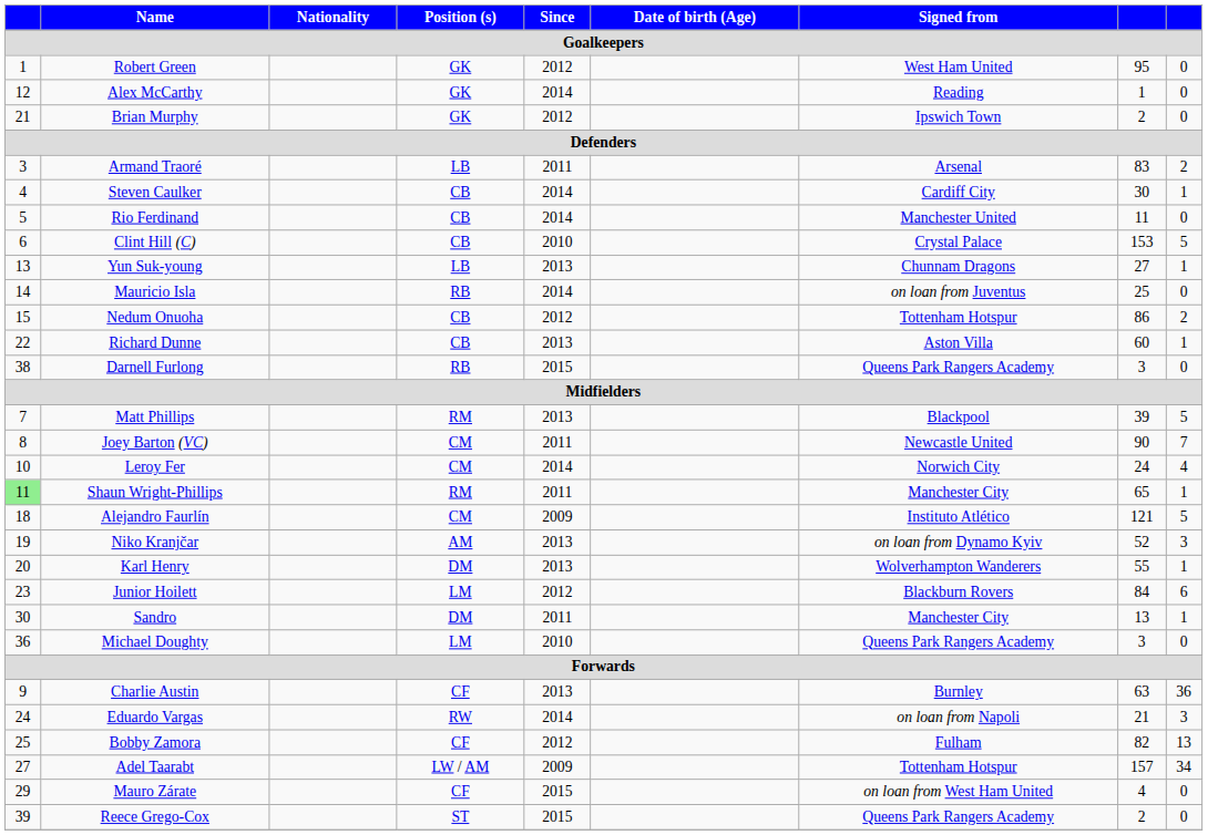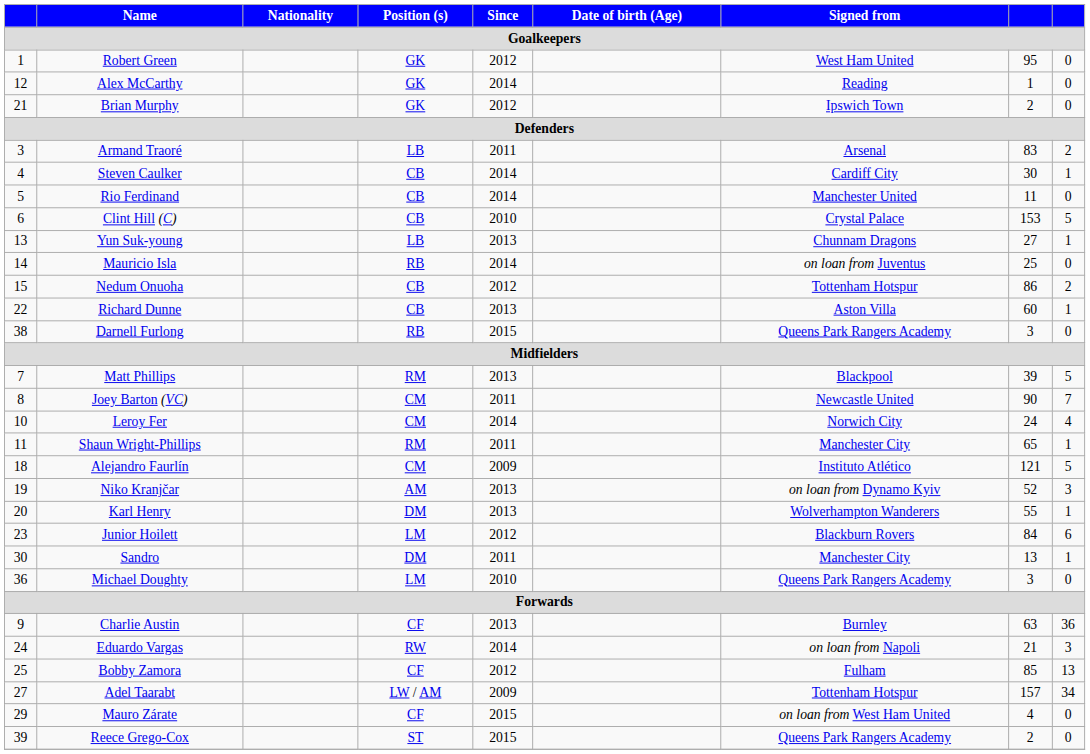 <table class="wikitable" style="text-align:center; font-size:90%; width:90%;">
 <tr>
 <th style="background:#0000FF; color:white; text-align:center;"></th>
 <th style="background:#0000FF; color:white; text-align:center;">Name</th>
 <th style="background:#0000FF; color:white; text-align:center;">Nationality</th>
 <th style="background:#0000FF; color:white; text-align:center;">Position (s)</th>
 <th style="background:#0000FF; color:white; text-align:center;">Since</th>
 <th style="background:#0000FF; color:white; text-align:center;">Date of birth (Age)</th>
 <th style="background:#0000FF; color:white; text-align:center;">Signed from</th>
 <th style="background:#0000FF; color:white; text-align:center;"></th>
 <th style="background:#0000FF; color:white; text-align:center;"></th>
 </tr>
 <tr>
 <th colspan="9" style="background:#dcdcdc; text-align:center;">Goalkeepers</th>
 </tr>
 <tr>
 <td>1</td>
 <td><a href='#'>Robert Green</a></td>
 <td></td>
 <td><a href='#'>GK</a></td>
 <td>2012</td>
 <td></td>
 <td> <a href='#'>West Ham United</a></td>
 <td>95</td>
 <td>0</td>
 </tr>
 <tr>
 <td>12</td>
 <td><a href='#'>Alex McCarthy</a></td>
 <td></td>
 <td><a href='#'>GK</a></td>
 <td>2014</td>
 <td></td>
 <td> <a href='#'>Reading</a></td>
 <td>1</td>
 <td>0</td>
 </tr>
 <tr>
 <td>21</td>
 <td><a href='#'>Brian Murphy</a></td>
 <td></td>
 <td><a href='#'>GK</a></td>
 <td>2012</td>
 <td></td>
 <td> <a href='#'>Ipswich Town</a></td>
 <td>2</td>
 <td>0</td>
 </tr>
 <tr>
 <th colspan="9" style="background:#dcdcdc; text-align:center;">Defenders</th>
 </tr>
 <tr>
 <td>3</td>
 <td><a href='#'>Armand Traoré</a></td>
 <td></td>
 <td><a href='#'>LB</a></td>
 <td>2011</td>
 <td></td>
 <td> <a href='#'>Arsenal</a></td>
 <td>83</td>
 <td>2</td>
 </tr>
 <tr>
 <td>4</td>
 <td><a href='#'>Steven Caulker</a></td>
 <td></td>
 <td><a href='#'>CB</a></td>
 <td>2014</td>
 <td></td>
 <td> <a href='#'>Cardiff City</a></td>
 <td>30</td>
 <td>1</td>
 </tr>
 <tr>
 <td>5</td>
 <td><a href='#'>Rio Ferdinand</a></td>
 <td></td>
 <td><a href='#'>CB</a></td>
 <td>2014</td>
 <td></td>
 <td> <a href='#'>Manchester United</a></td>
 <td>11</td>
 <td>0</td>
 </tr>
 <tr>
 <td>6</td>
 <td><a href='#'>Clint Hill</a> <em>(<a href='#'>C</a>)</em></td>
 <td></td>
 <td><a href='#'>CB</a></td>
 <td>2010</td>
 <td></td>
 <td> <a href='#'>Crystal Palace</a></td>
 <td>153</td>
 <td>5</td>
 </tr>
 <tr>
 <td>13</td>
 <td><a href='#'>Yun Suk-young</a></td>
 <td></td>
 <td><a href='#'>LB</a></td>
 <td>2013</td>
 <td></td>
 <td> <a href='#'>Chunnam Dragons</a></td>
 <td>27</td>
 <td>1</td>
 </tr>
 <tr>
 <td>14</td>
 <td><a href='#'>Mauricio Isla</a></td>
 <td></td>
 <td><a href='#'>RB</a></td>
 <td>2014</td>
 <td></td>
 <td><em>on loan from</em>  <a href='#'>Juventus</a></td>
 <td>25</td>
 <td>0</td>
 </tr>
 <tr>
 <td>15</td>
 <td><a href='#'>Nedum Onuoha</a></td>
 <td></td>
 <td><a href='#'>CB</a></td>
 <td>2012</td>
 <td></td>
 <td> <a href='#'>Tottenham Hotspur</a></td>
 <td>86</td>
 <td>2</td>
 </tr>
 <tr>
 <td>22</td>
 <td><a href='#'>Richard Dunne</a></td>
 <td></td>
 <td><a href='#'>CB</a></td>
 <td>2013</td>
 <td></td>
 <td> <a href='#'>Aston Villa</a></td>
 <td>60</td>
 <td>1</td>
 </tr>
 <tr>
 <td>38</td>
 <td><a href='#'>Darnell Furlong</a></td>
 <td></td>
 <td><a href='#'>RB</a></td>
 <td>2015</td>
 <td></td>
 <td> <a href='#'>Queens Park Rangers Academy</a></td>
 <td>3</td>
 <td>0</td>
 </tr>
 <tr>
 <th colspan="9" style="background:#dcdcdc; text-align:center;">Midfielders</th>
 </tr>
 <tr>
 <td>7</td>
 <td><a href='#'>Matt Phillips</a></td>
 <td></td>
 <td><a href='#'>RM</a></td>
 <td>2013</td>
 <td></td>
 <td> <a href='#'>Blackpool</a></td>
 <td>39</td>
 <td>5</td>
 </tr>
 <tr>
 <td>8</td>
 <td><a href='#'>Joey Barton</a> <em>(<a href='#'>VC</a>)</em></td>
 <td></td>
 <td><a href='#'>CM</a></td>
 <td>2011</td>
 <td></td>
 <td> <a href='#'>Newcastle United</a></td>
 <td>90</td>
 <td>7</td>
 </tr>
 <tr>
 <td>10</td>
 <td><a href='#'>Leroy Fer</a></td>
 <td></td>
 <td><a href='#'>CM</a></td>
 <td>2014</td>
 <td></td>
 <td> <a href='#'>Norwich City</a></td>
 <td>24</td>
 <td>4</td>
 </tr>
 <tr>
-<td style="background: lightgreen;">11</td>
+<td>11</td>
 <td><a href='#'>Shaun Wright-Phillips</a></td>
 <td></td>
 <td><a href='#'>RM</a></td>
 <td>2011</td>
 <td></td>
 <td> <a href='#'>Manchester City</a></td>
 <td>65</td>
 <td>1</td>
 </tr>
 <tr>
 <td>18</td>
 <td><a href='#'>Alejandro Faurlín</a></td>
 <td></td>
 <td><a href='#'>CM</a></td>
 <td>2009</td>
 <td></td>
 <td> <a href='#'>Instituto Atlético</a></td>
 <td>121</td>
 <td>5</td>
 </tr>
 <tr>
 <td>19</td>
 <td><a href='#'>Niko Kranjčar</a></td>
 <td></td>
 <td><a href='#'>AM</a></td>
 <td>2013</td>
 <td></td>
 <td><em>on loan from</em>  <a href='#'>Dynamo Kyiv</a></td>
 <td>52</td>
 <td>3</td>
 </tr>
 <tr>
 <td>20</td>
 <td><a href='#'>Karl Henry</a></td>
 <td></td>
 <td><a href='#'>DM</a></td>
 <td>2013</td>
 <td></td>
 <td> <a href='#'>Wolverhampton Wanderers</a></td>
 <td>55</td>
 <td>1</td>
 </tr>
 <tr>
 <td>23</td>
 <td><a href='#'>Junior Hoilett</a></td>
 <td></td>
 <td><a href='#'>LM</a></td>
 <td>2012</td>
 <td></td>
 <td> <a href='#'>Blackburn Rovers</a></td>
 <td>84</td>
 <td>6</td>
 </tr>
 <tr>
 <td>30</td>
 <td><a href='#'>Sandro</a></td>
 <td></td>
 <td><a href='#'>DM</a></td>
 <td>2011</td>
 <td></td>
 <td> <a href='#'>Manchester City</a></td>
 <td>13</td>
 <td>1</td>
 </tr>
 <tr>
 <td>36</td>
 <td><a href='#'>Michael Doughty</a></td>
 <td></td>
 <td><a href='#'>LM</a></td>
 <td>2010</td>
 <td></td>
 <td> <a href='#'>Queens Park Rangers Academy</a></td>
 <td>3</td>
 <td>0</td>
 </tr>
 <tr>
 <th colspan="9" style="background:#dcdcdc; text-align:center;">Forwards</th>
 </tr>
 <tr>
 <td>9</td>
 <td><a href='#'>Charlie Austin</a></td>
 <td></td>
 <td><a href='#'>CF</a></td>
 <td>2013</td>
 <td></td>
 <td> <a href='#'>Burnley</a></td>
 <td>63</td>
 <td>36</td>
 </tr>
 <tr>
 <td>24</td>
 <td><a href='#'>Eduardo Vargas</a></td>
 <td></td>
 <td><a href='#'>RW</a></td>
 <td>2014</td>
 <td></td>
 <td><em>on loan from</em>  <a href='#'>Napoli</a></td>
 <td>21</td>
 <td>3</td>
 </tr>
 <tr>
 <td>25</td>
 <td><a href='#'>Bobby Zamora</a></td>
 <td></td>
 <td><a href='#'>CF</a></td>
 <td>2012</td>
 <td></td>
 <td> <a href='#'>Fulham</a></td>
-<td>82</td>
+<td>85</td>
 <td>13</td>
 </tr>
 <tr>
 <td>27</td>
 <td><a href='#'>Adel Taarabt</a></td>
 <td></td>
 <td><a href='#'>LW</a> / <a href='#'>AM</a></td>
 <td>2009</td>
 <td></td>
 <td> <a href='#'>Tottenham Hotspur</a></td>
 <td>157</td>
 <td>34</td>
 </tr>
 <tr>
 <td>29</td>
 <td><a href='#'>Mauro Zárate</a></td>
 <td></td>
 <td><a href='#'>CF</a></td>
 <td>2015</td>
 <td></td>
 <td><em>on loan from</em>  <a href='#'>West Ham United</a></td>
 <td>4</td>
 <td>0</td>
 </tr>
 <tr>
 <td>39</td>
 <td><a href='#'>Reece Grego-Cox</a></td>
 <td></td>
 <td><a href='#'>ST</a></td>
 <td>2015</td>
 <td></td>
 <td> <a href='#'>Queens Park Rangers Academy</a></td>
 <td>2</td>
 <td>0</td>
 </tr>
 <tr>
 </tr>
 </table>
